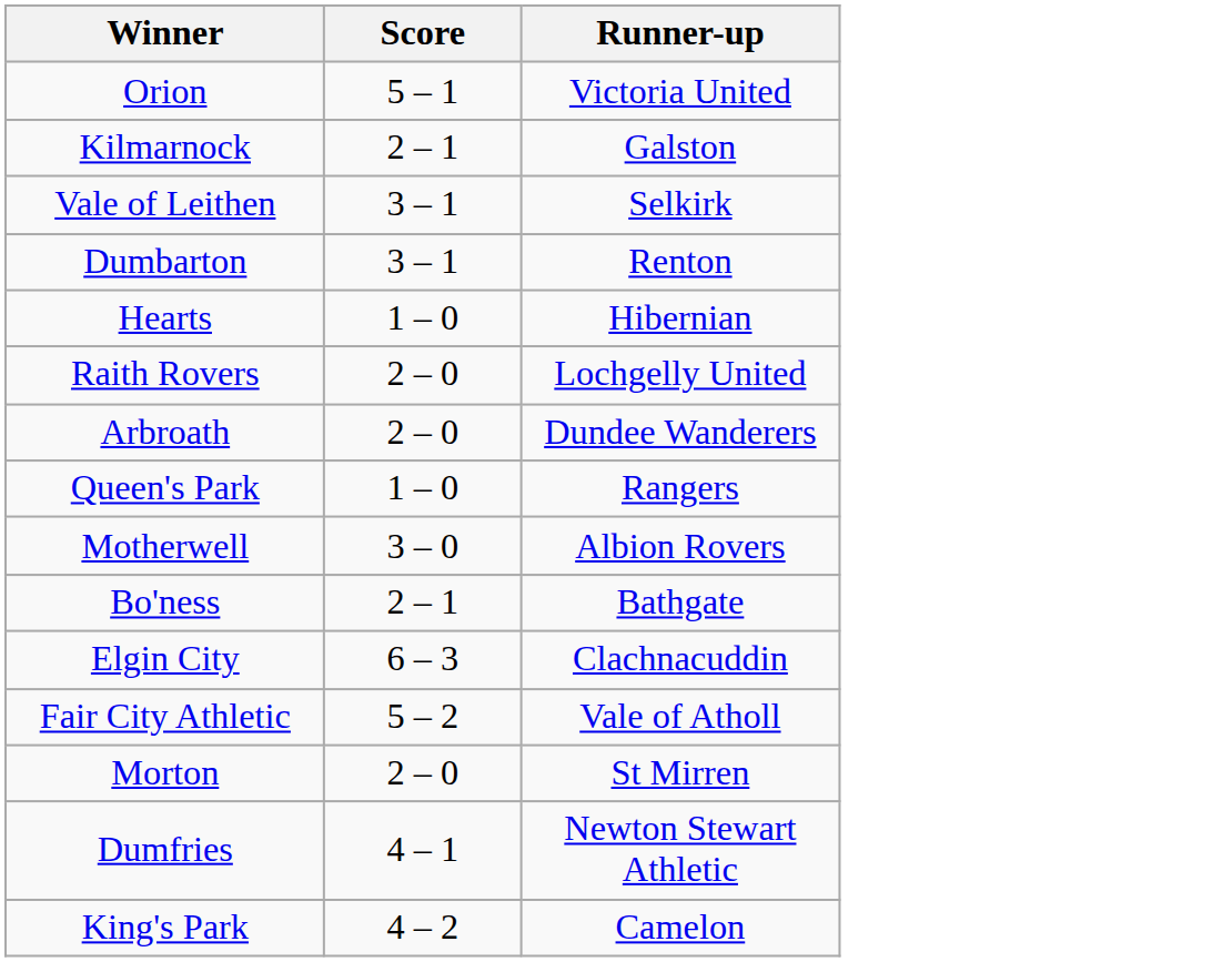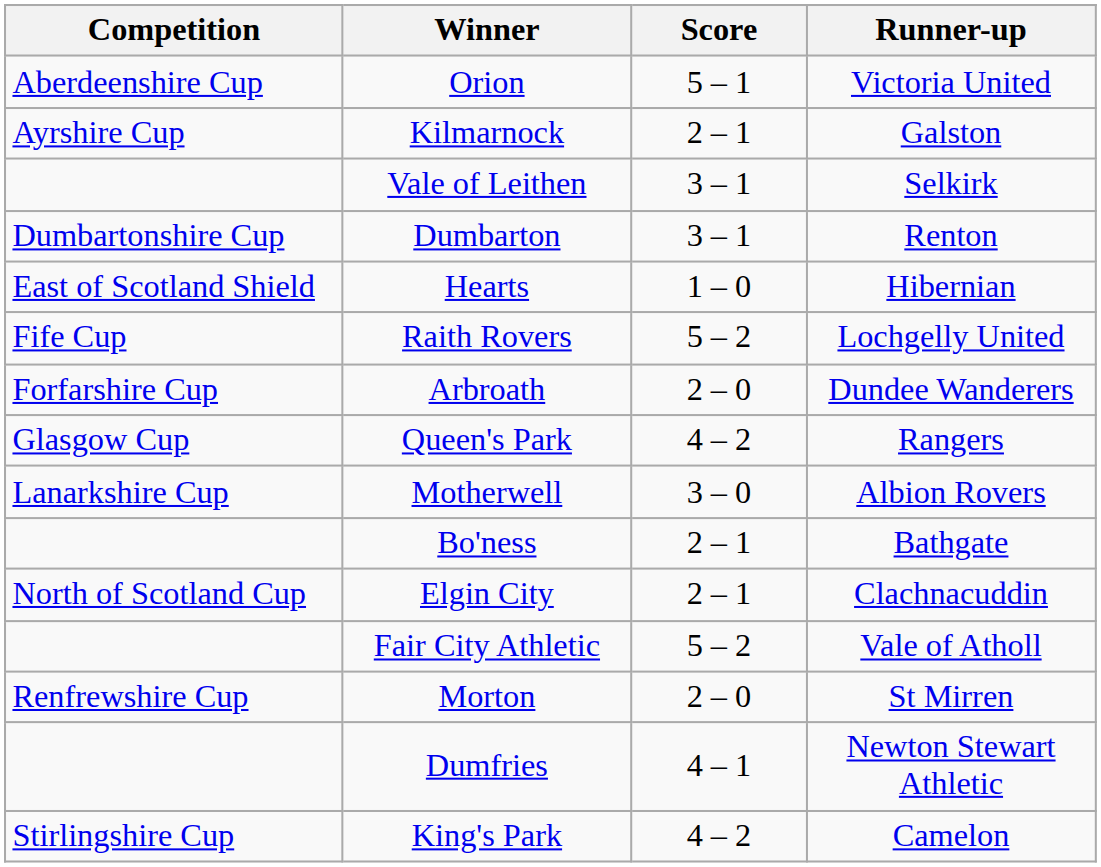 <table class="wikitable" style="text-align: center;">
 <tr>
+<th width=160>Competition</th>
 <th width=135>Winner</th>
 <th width=80>Score</th>
 <th width=135>Runner-up</th>
 </tr>
 <tr>
+<td align=left><a href='#'>Aberdeenshire Cup</a></td>
 <td><a href='#'>Orion</a></td>
 <td>5 – 1</td>
 <td><a href='#'>Victoria United</a></td>
 </tr>
 <tr>
+<td align=left><a href='#'>Ayrshire Cup</a></td>
 <td><a href='#'>Kilmarnock</a></td>
 <td>2 – 1</td>
 <td><a href='#'>Galston</a></td>
 </tr>
 <tr>
+<td align=left></td>
 <td><a href='#'>Vale of Leithen</a></td>
 <td>3 – 1</td>
 <td><a href='#'>Selkirk</a></td>
 </tr>
 <tr>
+<td align=left><a href='#'>Dumbartonshire Cup</a></td>
 <td><a href='#'>Dumbarton</a></td>
 <td>3 – 1</td>
 <td><a href='#'>Renton</a></td>
 </tr>
 <tr>
+<td align=left><a href='#'>East of Scotland Shield</a></td>
 <td><a href='#'>Hearts</a></td>
 <td>1 – 0</td>
 <td><a href='#'>Hibernian</a></td>
 </tr>
 <tr>
+<td align=left><a href='#'>Fife Cup</a></td>
 <td><a href='#'>Raith Rovers</a></td>
-<td>2 – 0</td>
+<td>5 – 2</td>
 <td><a href='#'>Lochgelly United</a></td>
 </tr>
 <tr>
+<td align=left><a href='#'>Forfarshire Cup</a></td>
 <td><a href='#'>Arbroath</a></td>
 <td>2 – 0</td>
 <td><a href='#'>Dundee Wanderers</a></td>
 </tr>
 <tr>
+<td align=left><a href='#'>Glasgow Cup</a></td>
 <td><a href='#'>Queen's Park</a></td>
-<td>1 – 0</td>
+<td>4 – 2</td>
 <td><a href='#'>Rangers</a></td>
 </tr>
 <tr>
+<td align=left><a href='#'>Lanarkshire Cup</a></td>
 <td><a href='#'>Motherwell</a></td>
 <td>3 – 0</td>
 <td><a href='#'>Albion Rovers</a></td>
 </tr>
 <tr>
+<td align=left></td>
 <td><a href='#'>Bo'ness</a></td>
 <td>2 – 1</td>
 <td><a href='#'>Bathgate</a></td>
 </tr>
 <tr>
+<td align=left><a href='#'>North of Scotland Cup</a></td>
 <td><a href='#'>Elgin City</a></td>
-<td>6 – 3</td>
+<td>2 – 1</td>
 <td><a href='#'>Clachnacuddin</a></td>
 </tr>
 <tr>
+<td align=left></td>
 <td><a href='#'>Fair City Athletic</a></td>
 <td>5 – 2</td>
 <td><a href='#'>Vale of Atholl</a></td>
 </tr>
 <tr>
+<td align=left><a href='#'>Renfrewshire Cup</a></td>
 <td><a href='#'>Morton</a></td>
 <td>2 – 0</td>
 <td><a href='#'>St Mirren</a></td>
 </tr>
 <tr>
+<td align=left></td>
 <td><a href='#'>Dumfries</a></td>
 <td>4 – 1</td>
 <td><a href='#'>Newton Stewart Athletic</a></td>
 </tr>
 <tr>
+<td align=left><a href='#'>Stirlingshire Cup</a></td>
 <td><a href='#'>King's Park</a></td>
 <td>4 – 2</td>
 <td><a href='#'>Camelon</a></td>
 </tr>
 </table>
